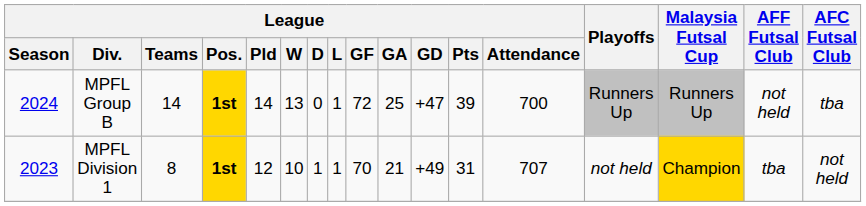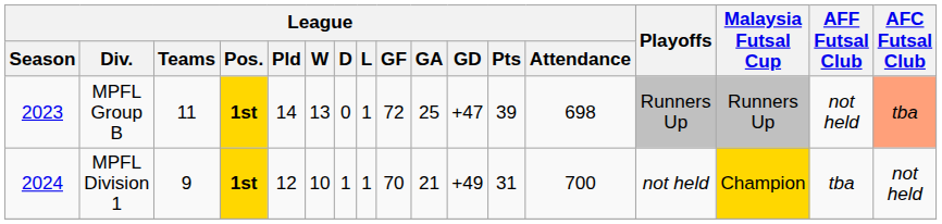 <table class="wikitable" style="text-align:center">
 <tr>
 <th colspan="13">League</th>
 <th rowspan="2">Playoffs</th>
 <th rowspan="2"><a href='#'>Malaysia<br>Futsal Cup</a></th>
 <th rowspan="2"><a href='#'>AFF Futsal<br>Club</a></th>
 <th rowspan="2"><a href='#'>AFC Futsal<br>Club</a></th>
 </tr>
 <tr>
 <th>Season</th>
 <th>Div.</th>
 <th>Teams</th>
 <th>Pos.</th>
 <th>Pld</th>
 <th>W</th>
 <th>D</th>
 <th>L</th>
 <th>GF</th>
 <th>GA</th>
 <th>GD</th>
 <th>Pts</th>
 <th>Attendance</th>
 </tr>
 <tr>
-<td><a href='#'>2024</a></td>
+<td><a href='#'>2023</a></td>
 <td>MPFL Group B</td>
-<td>14</td>
+<td>11</td>
 <td bgcolor=gold><strong>1st</strong></td>
 <td>14</td>
 <td>13</td>
 <td>0</td>
 <td>1</td>
 <td>72</td>
 <td>25</td>
 <td>+47</td>
 <td>39</td>
-<td>700</td>
+<td>698</td>
 <td bgcolor=silver>Runners Up</td>
 <td bgcolor=silver>Runners Up</td>
 <td><em>not held</em></td>
-<td><em>tba</em></td>
+<td style="background: lightsalmon;"><em>tba</em></td>
 </tr>
 <tr>
-<td><a href='#'>2023</a></td>
+<td><a href='#'>2024</a></td>
 <td>MPFL Division 1</td>
-<td>8</td>
+<td>9</td>
 <td bgcolor=gold><strong>1st</strong></td>
 <td>12</td>
 <td>10</td>
 <td>1</td>
 <td>1</td>
 <td>70</td>
 <td>21</td>
 <td>+49</td>
 <td>31</td>
-<td>707</td>
+<td>700</td>
 <td><em>not held</em></td>
 <td bgcolor=gold>Champion</td>
 <td><em>tba</em></td>
 <td><em>not held</em></td>
 </tr>
 <tr>
 </tr>
 </table>
